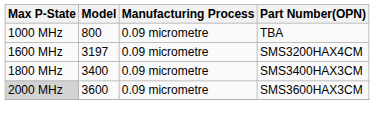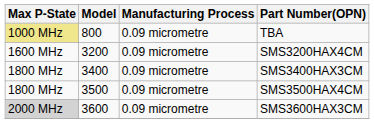 <table class="wikitable" style="margin: 1em auto 1em auto">
 <tr>
 <th>Max P-State</th>
 <th>Model</th>
 <th>Manufacturing Process</th>
 <th>Part Number(OPN)</th>
 </tr>
 <tr>
-<td>1000 MHz</td>
+<td style="background: khaki;">1000 MHz</td>
 <td>800</td>
 <td>0.09 micrometre</td>
 <td>TBA</td>
 </tr>
 <tr>
 <td>1600 MHz</td>
-<td>3197</td>
+<td>3200</td>
 <td>0.09 micrometre</td>
 <td>SMS3200HAX4CM</td>
 </tr>
 <tr>
 <td>1800 MHz</td>
 <td>3400</td>
 <td>0.09 micrometre</td>
 <td>SMS3400HAX3CM</td>
 </tr>
 <tr>
+<td>1800 MHz</td>
+<td>3500</td>
+<td>0.09 micrometre</td>
+<td>SMS3500HAX4CM</td>
+</tr>
+<tr>
 <td style="background: lightgrey;">2000 MHz</td>
 <td>3600</td>
 <td>0.09 micrometre</td>
 <td>SMS3600HAX3CM</td>
 </tr>
 <tr>
 </tr>
 </table>
